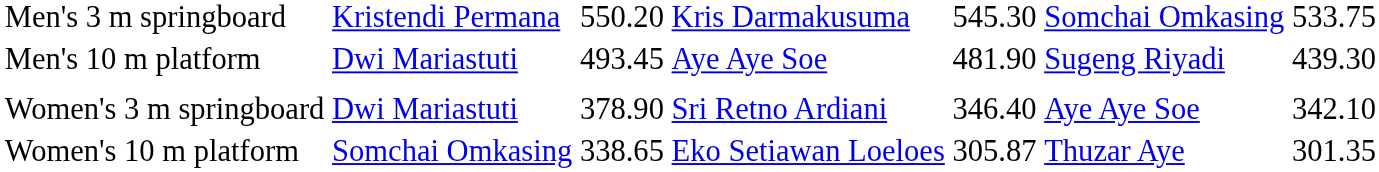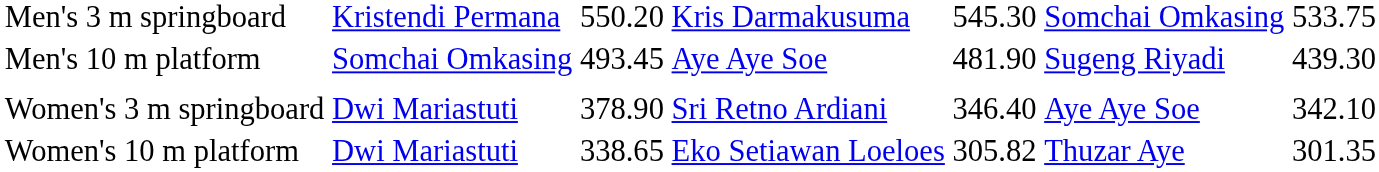 <table>
 <tr>
 <td>Men's 3 m springboard</td>
 <td> <a href='#'>Kristendi Permana</a></td>
 <td>550.20</td>
 <td> <a href='#'>Kris Darmakusuma</a></td>
 <td>545.30</td>
 <td> <a href='#'>Somchai Omkasing</a></td>
 <td>533.75</td>
 </tr>
 <tr>
 <td>Men's 10 m platform</td>
-<td> <a href='#'>Dwi Mariastuti</a></td>
+<td> <a href='#'>Somchai Omkasing</a></td>
 <td>493.45</td>
 <td> <a href='#'>Aye Aye Soe</a></td>
 <td>481.90</td>
 <td> <a href='#'>Sugeng Riyadi</a></td>
 <td>439.30</td>
 </tr>
 <tr>
 <td></td>
 <td></td>
 <td></td>
 </tr>
 <tr>
 <td>Women's 3 m springboard</td>
 <td> <a href='#'>Dwi Mariastuti</a></td>
 <td>378.90</td>
 <td> <a href='#'>Sri Retno Ardiani</a></td>
 <td>346.40</td>
 <td> <a href='#'>Aye Aye Soe</a></td>
 <td>342.10</td>
 </tr>
 <tr>
 <td>Women's 10 m platform</td>
-<td> <a href='#'>Somchai Omkasing</a></td>
+<td> <a href='#'>Dwi Mariastuti</a></td>
 <td>338.65</td>
 <td> <a href='#'>Eko Setiawan Loeloes</a></td>
-<td>305.87</td>
+<td>305.82</td>
 <td> <a href='#'>Thuzar Aye</a></td>
 <td>301.35</td>
 </tr>
 </table>
